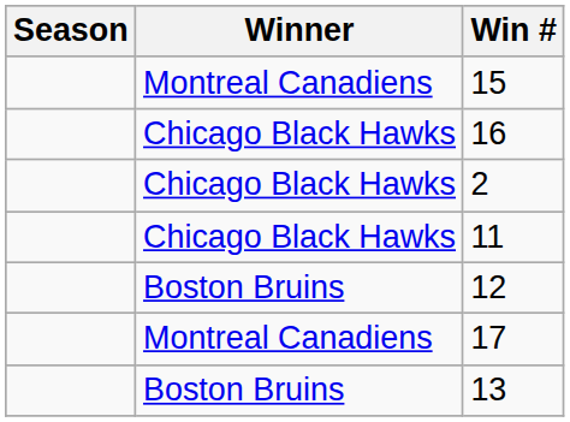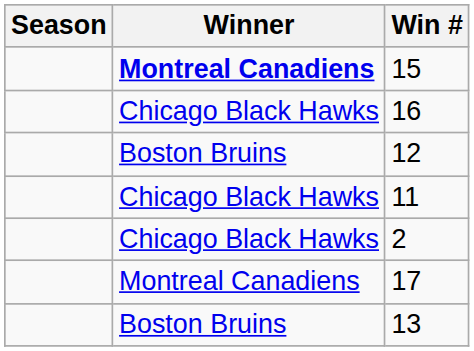 <table class="wikitable">
 <tr>
 <th>Season</th>
 <th>Winner</th>
 <th>Win #</th>
 </tr>
 <tr>
 <td></td>
-<td><a href='#'>Montreal Canadiens</a> </td>
+<td><strong><a href='#'>Montreal Canadiens</a> </strong></td>
 <td>15</td>
 </tr>
 <tr>
 <td></td>
 <td><a href='#'>Chicago Black Hawks</a></td>
 <td>16</td>
 </tr>
 <tr>
 <td></td>
-<td><a href='#'>Chicago Black Hawks</a></td>
-<td>2</td>
+<td><a href='#'>Boston Bruins</a> </td>
+<td>12</td>
 </tr>
 <tr>
 <td></td>
 <td><a href='#'>Chicago Black Hawks</a></td>
 <td>11</td>
 </tr>
 <tr>
 <td></td>
-<td><a href='#'>Boston Bruins</a> </td>
-<td>12</td>
+<td><a href='#'>Chicago Black Hawks</a></td>
+<td>2</td>
 </tr>
 <tr>
 <td></td>
 <td><a href='#'>Montreal Canadiens</a> </td>
 <td>17</td>
 </tr>
 <tr>
 <td></td>
 <td><a href='#'>Boston Bruins</a></td>
 <td>13</td>
 </tr>
 </table>
